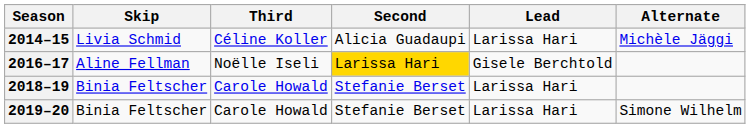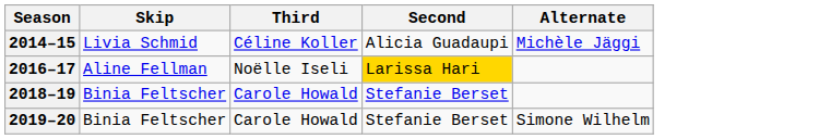 <table class="wikitable">
 <tr>
 <th scope="col">Season</th>
 <th scope="col">Skip</th>
 <th scope="col">Third</th>
 <th scope="col">Second</th>
-<th scope="col">Lead</th>
 <th scope="col">Alternate</th>
 </tr>
 <tr>
 <th scope="row">2014–15</th>
 <td><a href='#'>Livia Schmid</a></td>
 <td><a href='#'>Céline Koller</a></td>
 <td>Alicia Guadaupi</td>
-<td>Larissa Hari</td>
 <td><a href='#'>Michèle Jäggi</a></td>
 </tr>
 <tr>
 <th scope="row">2016–17</th>
 <td><a href='#'>Aline Fellman</a></td>
 <td>Noëlle Iseli</td>
 <td style="background: gold;">Larissa Hari</td>
-<td>Gisele Berchtold</td>
 <td></td>
 </tr>
 <tr>
 <th scope="row">2018–19</th>
 <td><a href='#'>Binia Feltscher</a></td>
 <td><a href='#'>Carole Howald</a></td>
 <td><a href='#'>Stefanie Berset</a></td>
-<td>Larissa Hari</td>
 <td></td>
 </tr>
 <tr>
 <th scope="row">2019–20</th>
 <td>Binia Feltscher</td>
 <td>Carole Howald</td>
 <td>Stefanie Berset</td>
-<td>Larissa Hari</td>
 <td>Simone Wilhelm</td>
 </tr>
 </table>
